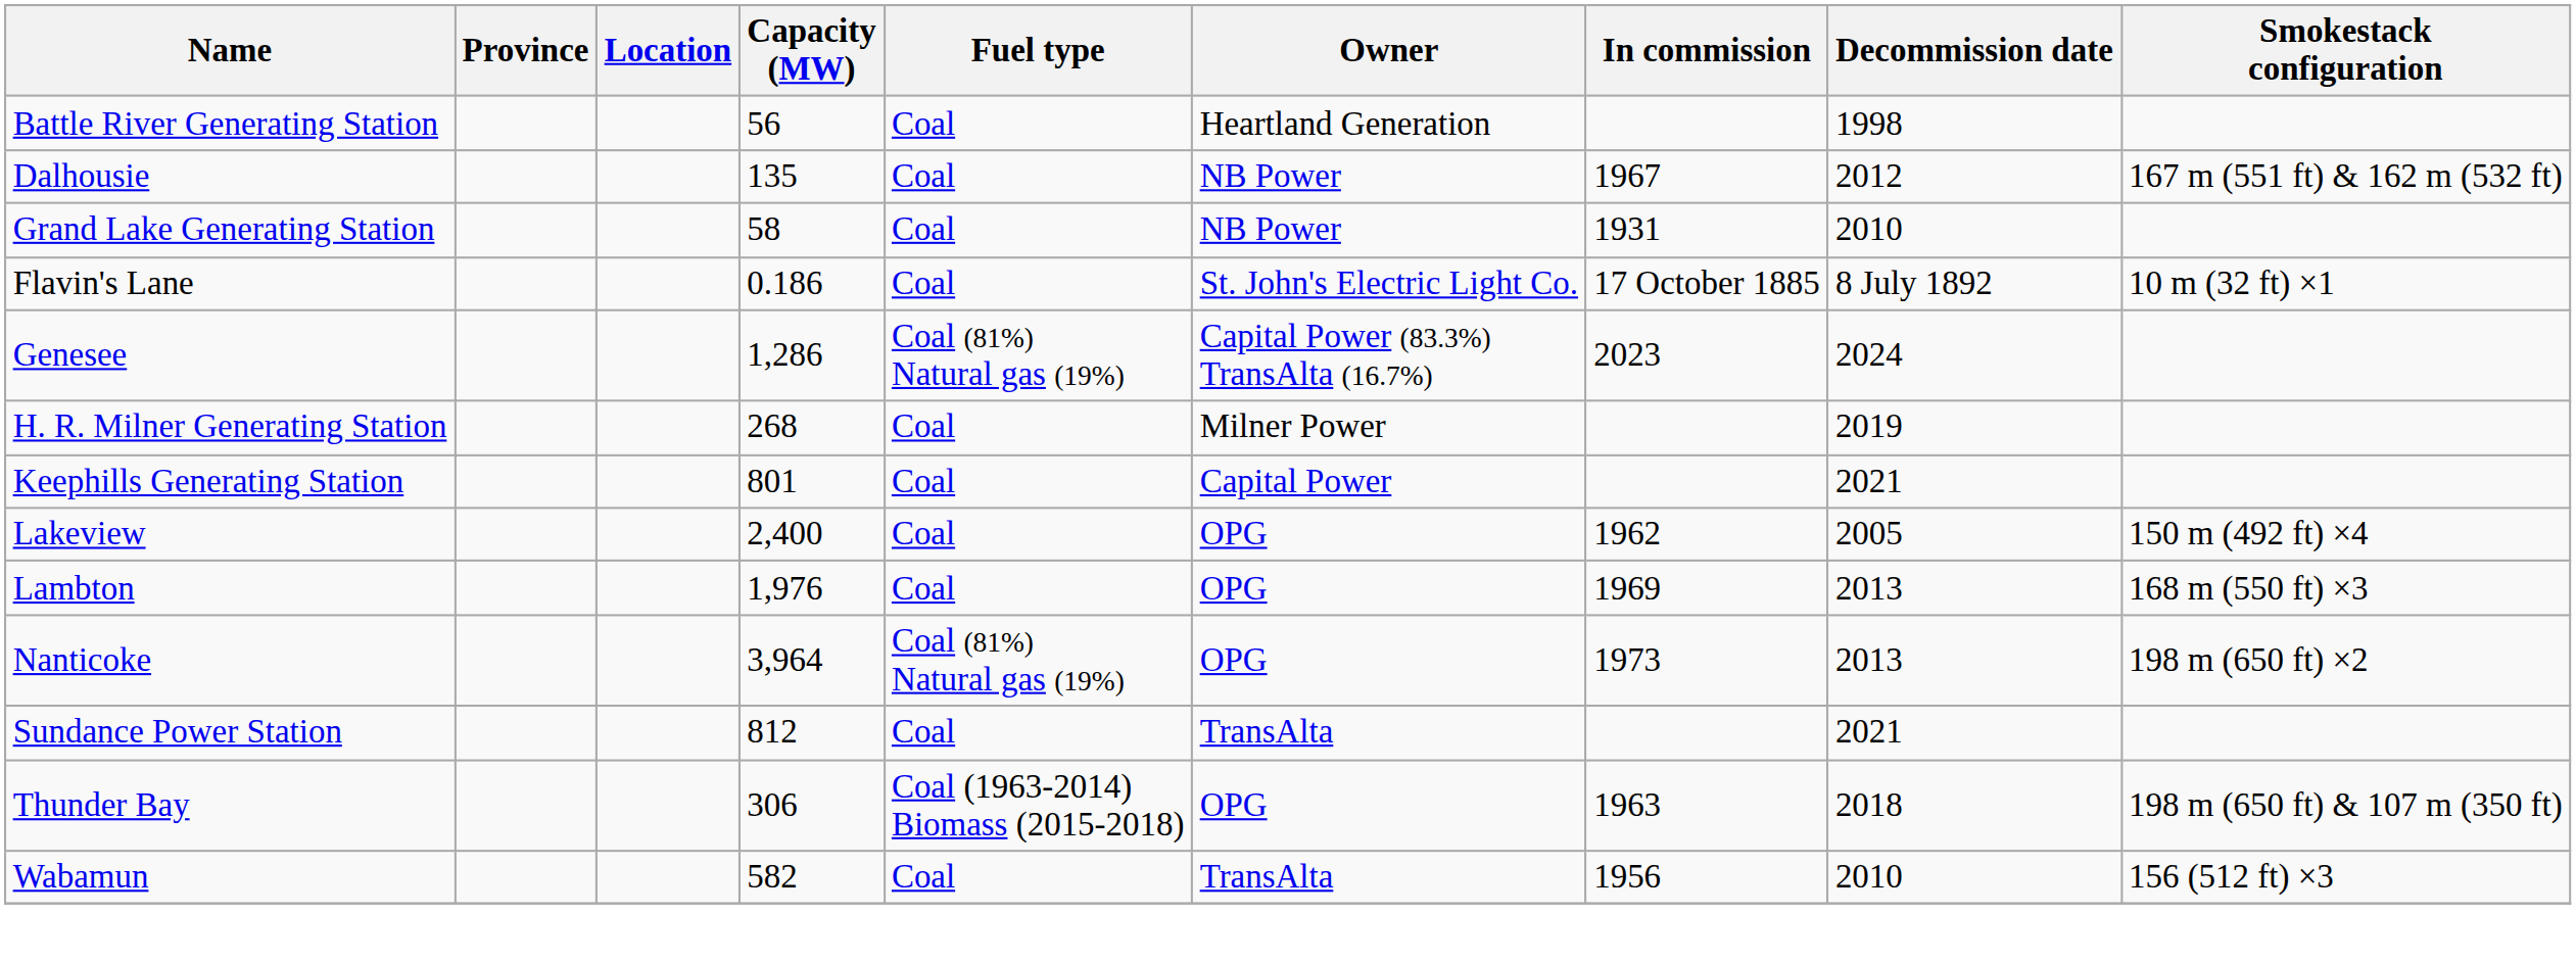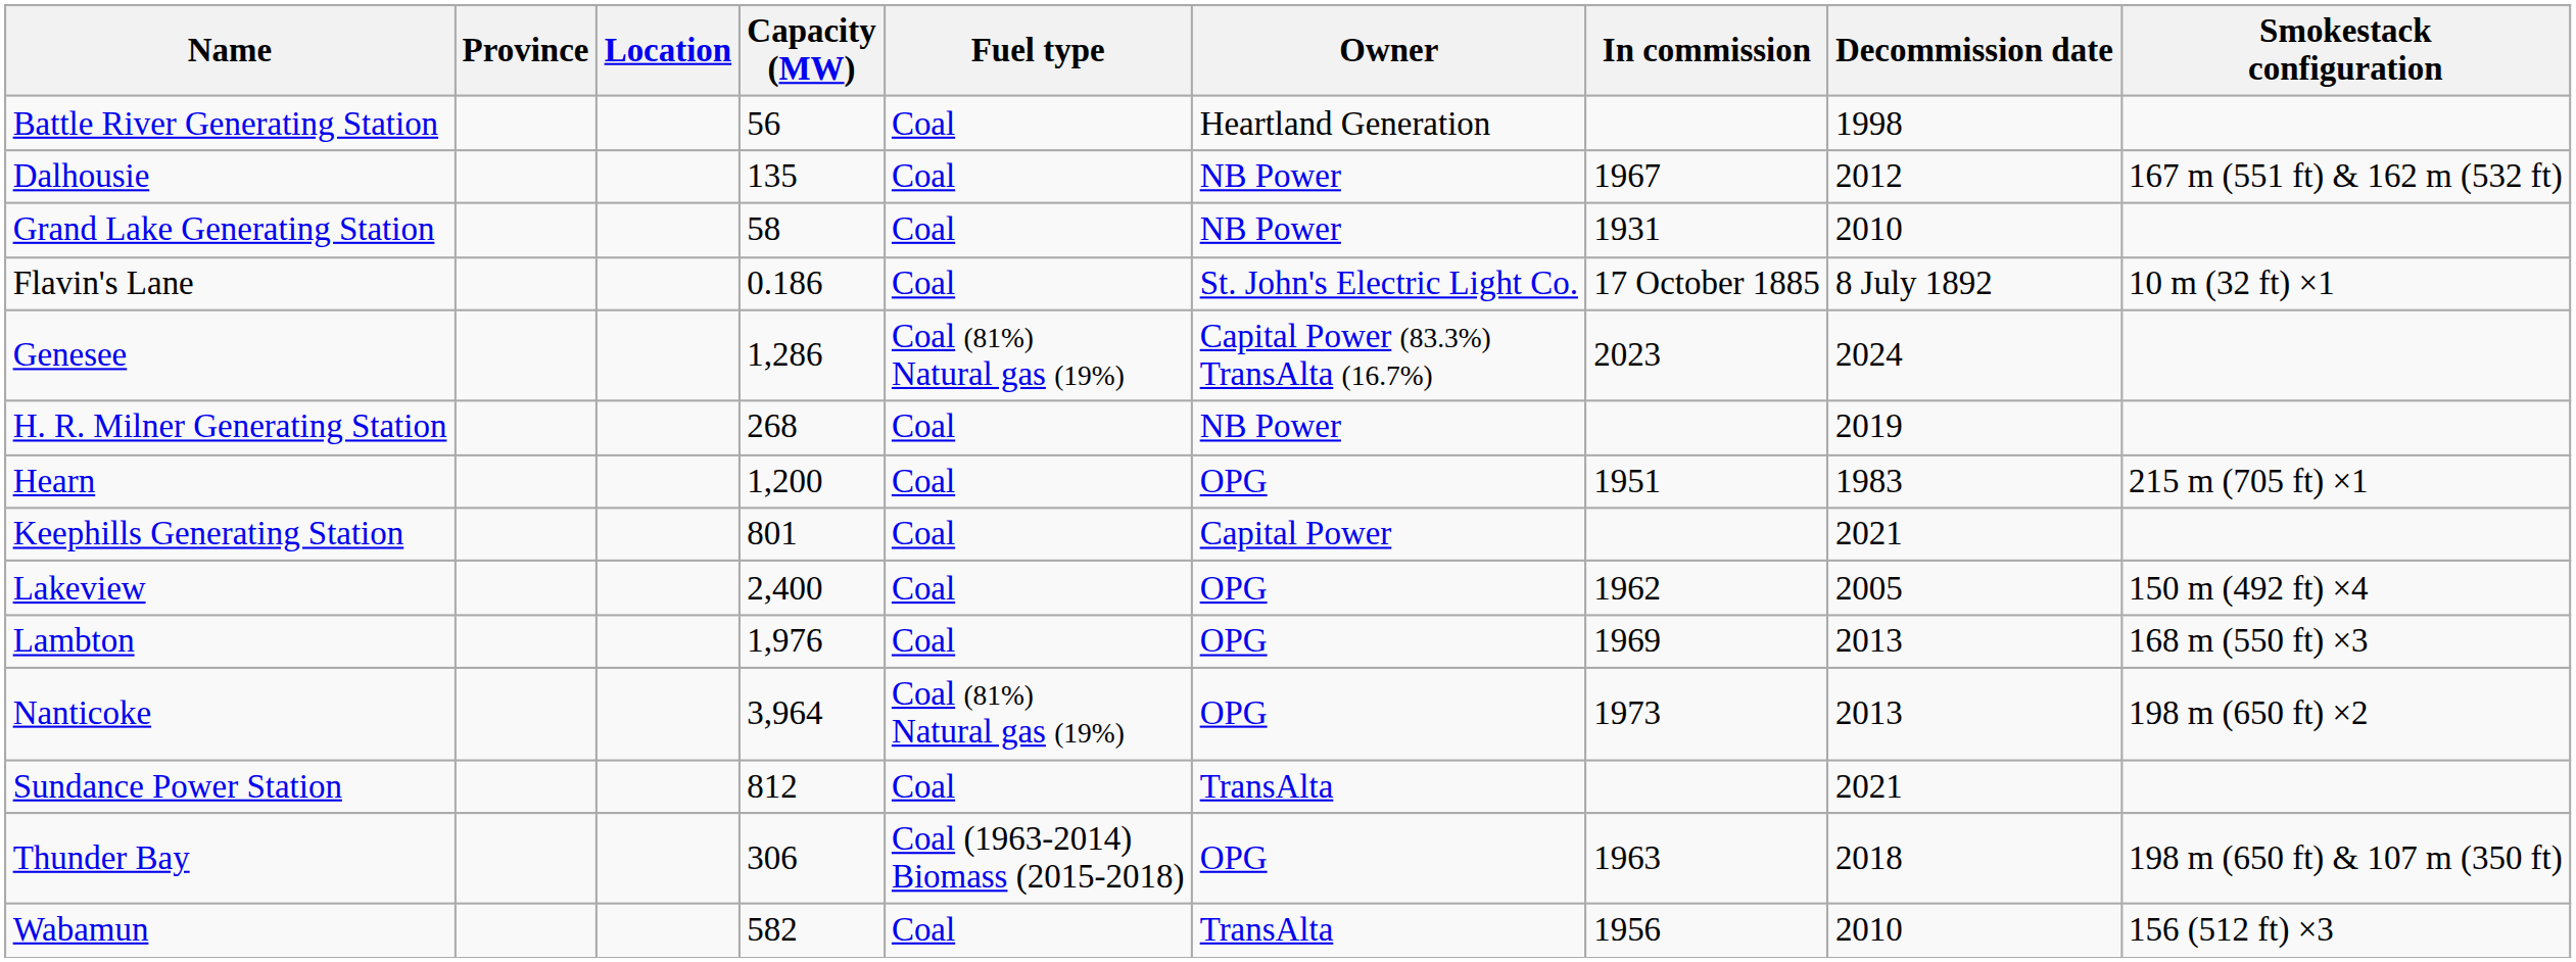 <table class="wikitable sortable">
 <tr>
 <th>Name</th>
 <th>Province</th>
 <th><a href='#'>Location</a></th>
 <th>Capacity<br>(<a href='#'>MW</a>)</th>
 <th>Fuel type</th>
 <th>Owner</th>
 <th>In commission</th>
 <th>Decommission date</th>
 <th>Smokestack<br>configuration<br></th>
 </tr>
 <tr>
 <td><a href='#'>Battle River Generating Station</a></td>
 <td></td>
 <td></td>
 <td>56</td>
 <td><a href='#'>Coal</a></td>
 <td>Heartland Generation</td>
 <td></td>
 <td>1998</td>
 <td></td>
 </tr>
 <tr>
 <td><a href='#'>Dalhousie</a></td>
 <td></td>
 <td></td>
 <td>135</td>
 <td><a href='#'>Coal</a></td>
 <td><a href='#'>NB Power</a></td>
 <td>1967</td>
 <td>2012</td>
 <td>167 m (551 ft) & 162 m (532 ft)</td>
 </tr>
 <tr>
 <td><a href='#'>Grand Lake Generating Station</a></td>
 <td></td>
 <td></td>
 <td>58</td>
 <td><a href='#'>Coal</a></td>
 <td><a href='#'>NB Power</a></td>
 <td>1931</td>
 <td>2010</td>
 <td></td>
 </tr>
 <tr>
 <td>Flavin's Lane</td>
 <td></td>
 <td></td>
 <td>0.186</td>
 <td><a href='#'>Coal</a></td>
 <td><a href='#'>St. John's Electric Light Co.</a></td>
 <td>17 October 1885</td>
 <td>8 July 1892</td>
 <td>10 m (32 ft) ×1</td>
 </tr>
 <tr>
 <td><a href='#'>Genesee</a></td>
 <td></td>
 <td></td>
 <td>1,286</td>
 <td><a href='#'>Coal</a> <small>(81%)</small><br><a href='#'>Natural gas</a> <small>(19%)</small></td>
 <td><a href='#'>Capital Power</a> <small>(83.3%)</small><br><a href='#'>TransAlta</a> <small>(16.7%)</small></td>
 <td>2023 </td>
 <td>2024</td>
 </tr>
 <tr>
 <td><a href='#'>H. R. Milner Generating Station</a></td>
 <td></td>
 <td></td>
 <td>268</td>
 <td><a href='#'>Coal</a></td>
-<td>Milner Power</td>
+<td><a href='#'>NB Power</a></td>
 <td></td>
 <td>2019</td>
 <td></td>
+</tr>
+<tr>
+<td><a href='#'>Hearn</a></td>
+<td></td>
+<td></td>
+<td>1,200</td>
+<td><a href='#'>Coal</a></td>
+<td><a href='#'>OPG</a></td>
+<td>1951</td>
+<td>1983</td>
+<td>215 m (705 ft) ×1</td>
 </tr>
 <tr>
 <td><a href='#'>Keephills Generating Station</a></td>
 <td></td>
 <td></td>
 <td>801</td>
 <td><a href='#'>Coal</a></td>
 <td><a href='#'>Capital Power</a></td>
 <td></td>
 <td>2021</td>
 <td></td>
 </tr>
 <tr>
 <td><a href='#'>Lakeview</a></td>
 <td></td>
 <td></td>
 <td>2,400</td>
 <td><a href='#'>Coal</a></td>
 <td><a href='#'>OPG</a></td>
 <td>1962</td>
 <td>2005</td>
 <td>150 m (492 ft) ×4</td>
 </tr>
 <tr>
 <td><a href='#'>Lambton</a></td>
 <td></td>
 <td></td>
 <td>1,976</td>
 <td><a href='#'>Coal</a></td>
 <td><a href='#'>OPG</a></td>
 <td>1969</td>
 <td>2013</td>
 <td>168 m (550 ft) ×3</td>
 </tr>
 <tr>
 <td><a href='#'>Nanticoke</a></td>
 <td></td>
 <td></td>
 <td>3,964</td>
 <td><a href='#'>Coal</a> <small>(81%)</small><br><a href='#'>Natural gas</a> <small>(19%)</small></td>
 <td><a href='#'>OPG</a></td>
 <td>1973</td>
 <td>2013</td>
 <td>198 m (650 ft) ×2</td>
 </tr>
 <tr>
 <td><a href='#'>Sundance Power Station</a></td>
 <td></td>
 <td></td>
 <td>812</td>
 <td><a href='#'>Coal</a></td>
 <td><a href='#'>TransAlta</a></td>
 <td></td>
 <td>2021</td>
 <td></td>
 </tr>
 <tr>
 <td><a href='#'>Thunder Bay</a></td>
 <td></td>
 <td></td>
 <td>306</td>
 <td><a href='#'>Coal</a> (1963-2014)<br><a href='#'>Biomass</a> (2015-2018)</td>
 <td><a href='#'>OPG</a></td>
 <td>1963</td>
 <td>2018</td>
 <td>198 m (650 ft) & 107 m (350 ft)</td>
 </tr>
 <tr>
 <td><a href='#'>Wabamun</a></td>
 <td></td>
 <td></td>
 <td>582</td>
 <td><a href='#'>Coal</a></td>
 <td><a href='#'>TransAlta</a></td>
 <td>1956</td>
 <td>2010</td>
 <td>156 (512 ft) ×3</td>
 </tr>
 <tr>
 </tr>
 </table>
